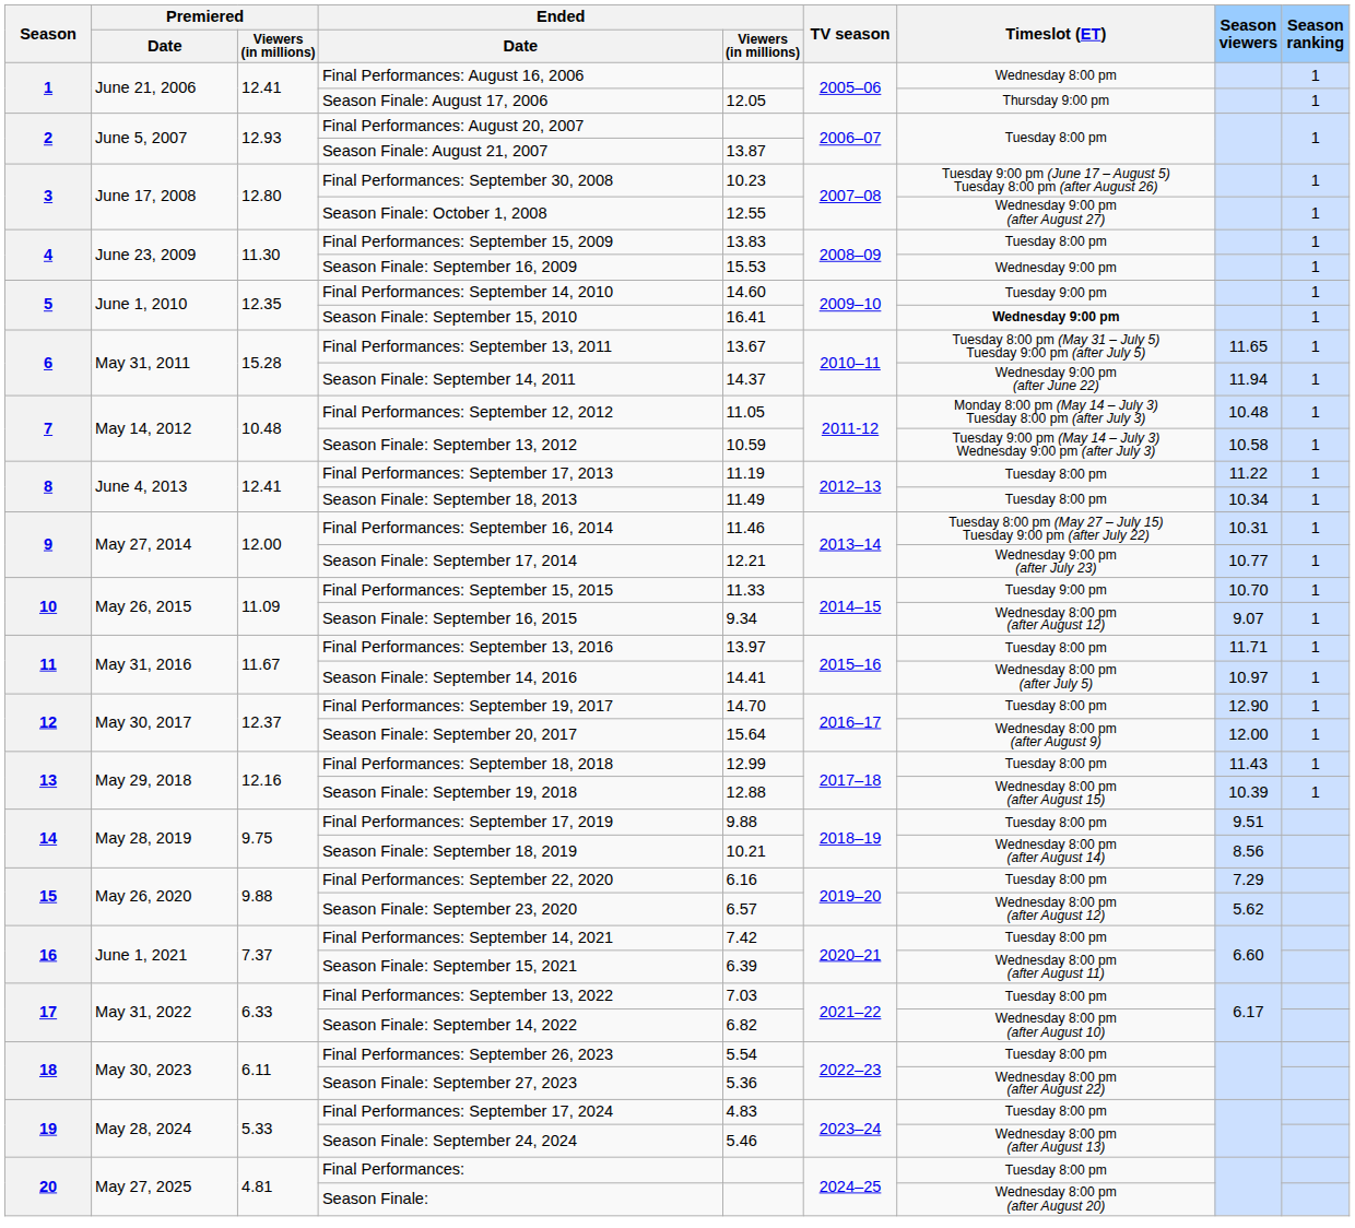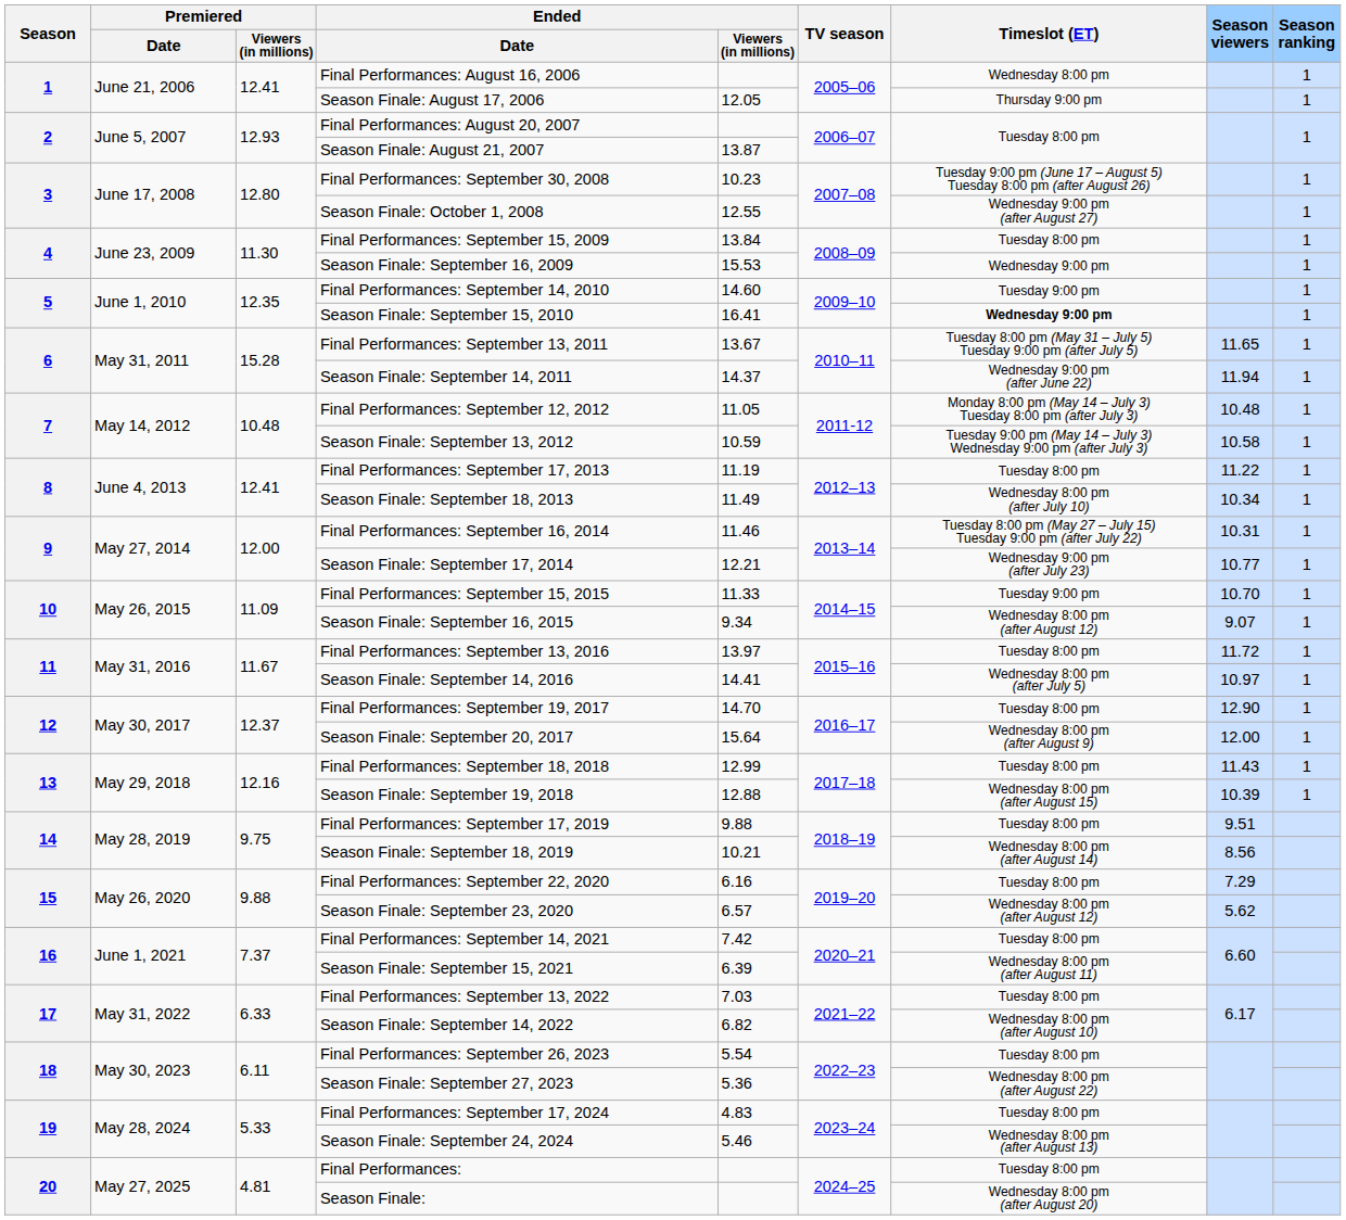 <table class="wikitable">
 <tr>
 <th rowspan=2>Season</th>
 <th colspan=2>Premiered</th>
 <th colspan=2>Ended</th>
 <th style="width:7%;" rowspan="2">TV season</th>
 <th rowspan=2>Timeslot (<a href='#'>ET</a>)</th>
 <th style="width:5%; background:#9cf;" rowspan="2">Season<br>viewers</th>
 <th style="width:5%; background:#9cf;" rowspan="2">Season<br>ranking</th>
 </tr>
 <tr>
 <th>Date</th>
 <th span style="width:6%; font-size:smaller; font-weight:bold; line-height:100%;">Viewers<br>(in millions)</th>
 <th>Date</th>
 <th span style="width:6%; font-size:smaller; font-weight:bold; line-height:100%;">Viewers<br>(in millions)</th>
 </tr>
 <tr>
 <th rowspan="2" style="text-align:center"><a href='#'>1</a></th>
 <td rowspan="2">June 21, 2006</td>
 <td rowspan="2">12.41</td>
 <td>Final Performances:  August 16, 2006</td>
 <td></td>
 <td rowspan="2" style="text-align:center"><a href='#'>2005–06</a></td>
 <td style="font-size: smaller;text-align:center;line-height: 100%">Wednesday 8:00 pm</td>
 <td style="background:#cce0ff;text-align:center"></td>
 <td style="background:#cce0ff;text-align:center">1</td>
 </tr>
 <tr>
 <td>Season Finale:  August 17, 2006</td>
 <td>12.05</td>
 <td style="font-size: smaller;text-align:center;line-height: 100%">Thursday 9:00 pm</td>
 <td style="background:#cce0ff;text-align:center"></td>
 <td style="background:#cce0ff;text-align:center">1</td>
 </tr>
 <tr>
 <th rowspan="2" style="text-align:center"><a href='#'>2</a></th>
 <td rowspan="2">June 5, 2007</td>
 <td rowspan="2">12.93</td>
 <td>Final Performances: August 20, 2007</td>
 <td></td>
 <td rowspan="2" style="text-align:center"><a href='#'>2006–07</a></td>
 <td style="font-size: smaller;text-align:center;line-height: 100%" rowspan=2>Tuesday 8:00 pm</td>
 <td style="background:#cce0ff;text-align:center" rowspan="2"></td>
 <td style="background:#cce0ff;text-align:center" rowspan="2">1</td>
 </tr>
 <tr>
 <td>Season Finale:  August 21, 2007</td>
 <td>13.87</td>
 </tr>
 <tr>
 <th rowspan="2" style="text-align:center"><a href='#'>3</a></th>
 <td rowspan="2">June 17, 2008</td>
 <td rowspan="2">12.80</td>
 <td>Final Performances:  September 30, 2008</td>
 <td>10.23</td>
 <td rowspan="2" style="text-align:center"><a href='#'>2007–08</a></td>
 <td style="font-size: smaller;text-align:center;line-height: 100%">Tuesday 9:00 pm <em>(June 17 – August 5)</em><br>Tuesday 8:00 pm <em>(after August 26)</em></td>
 <td style="background:#cce0ff;text-align:center"></td>
 <td style="background:#cce0ff;text-align:center">1</td>
 </tr>
 <tr>
 <td>Season Finale: October 1, 2008</td>
 <td>12.55</td>
 <td style="font-size: smaller;text-align:center;line-height: 100%">Wednesday 9:00 pm<br><em>(after August 27)</em></td>
 <td style="background:#cce0ff;text-align:center"></td>
 <td style="background:#cce0ff;text-align:center">1</td>
 </tr>
 <tr>
 <th rowspan="2" style="text-align:center"><a href='#'>4</a></th>
 <td rowspan="2">June 23, 2009</td>
 <td rowspan="2">11.30</td>
 <td>Final Performances: September 15, 2009</td>
-<td>13.83</td>
+<td>13.84</td>
 <td rowspan="2" style="text-align:center"><a href='#'>2008–09</a></td>
 <td style="font-size: smaller;text-align:center;line-height: 100%">Tuesday 8:00 pm</td>
 <td style="background:#cce0ff;text-align:center"></td>
 <td style="background:#cce0ff;text-align:center">1</td>
 </tr>
 <tr>
 <td>Season Finale: September 16, 2009</td>
 <td>15.53</td>
 <td style="font-size: smaller;text-align:center;line-height: 100%">Wednesday 9:00 pm</td>
 <td style="background:#cce0ff;text-align:center"></td>
 <td style="background:#cce0ff;text-align:center">1</td>
 </tr>
 <tr>
 <th rowspan="2" style="text-align:center"><a href='#'>5</a></th>
 <td rowspan="2">June 1, 2010</td>
 <td rowspan="2">12.35</td>
 <td>Final Performances: September 14, 2010</td>
 <td>14.60</td>
 <td rowspan="2" style="text-align:center"><a href='#'>2009–10</a></td>
 <td style="font-size: smaller;text-align:center;line-height: 100%">Tuesday 9:00 pm</td>
 <td style="background:#cce0ff;text-align:center"></td>
 <td style="background:#cce0ff;text-align:center">1</td>
 </tr>
 <tr>
 <td>Season Finale: September 15, 2010</td>
 <td>16.41</td>
 <td style="font-size: smaller;text-align:center;line-height: 100%"><strong>Wednesday 9:00 pm</strong></td>
 <td style="background:#cce0ff;text-align:center"></td>
 <td style="background:#cce0ff;text-align:center">1</td>
 </tr>
 <tr>
 <th rowspan="2" style="text-align:center"><a href='#'>6</a></th>
 <td rowspan="2">May 31, 2011</td>
 <td rowspan="2">15.28</td>
 <td>Final Performances: September 13, 2011</td>
 <td>13.67</td>
 <td rowspan="2" style="text-align:center"><a href='#'>2010–11</a></td>
 <td style="font-size: smaller;text-align:center;line-height: 100%">Tuesday 8:00 pm <em>(May 31 – July 5)</em><br> Tuesday 9:00 pm <em>(after July 5)</em></td>
 <td style="background:#cce0ff;text-align:center">11.65</td>
 <td style="background:#cce0ff;text-align:center">1</td>
 </tr>
 <tr>
 <td>Season Finale:  September 14, 2011</td>
 <td>14.37</td>
 <td style="font-size: smaller;text-align:center;line-height: 100%">Wednesday 9:00 pm<br><em>(after June 22)</em></td>
 <td style="background:#cce0ff;text-align:center">11.94</td>
 <td style="background:#cce0ff;text-align:center">1</td>
 </tr>
 <tr>
 <th rowspan="2" style="text-align:center"><a href='#'>7</a></th>
 <td rowspan="2">May 14, 2012</td>
 <td rowspan="2">10.48</td>
 <td>Final Performances:  September 12, 2012</td>
 <td>11.05</td>
 <td rowspan="2" style="text-align:center"><a href='#'>2011-12</a></td>
 <td style="font-size: smaller;text-align:center;line-height: 100%">Monday 8:00 pm <em>(May 14 – July 3)</em><br> Tuesday 8:00 pm <em>(after July 3)</em></td>
 <td style="background:#cce0ff;text-align:center">10.48</td>
 <td style="background:#cce0ff;text-align:center">1</td>
 </tr>
 <tr>
 <td>Season Finale: September 13, 2012</td>
 <td>10.59</td>
 <td style="font-size: smaller;text-align:center;line-height: 100%">Tuesday 9:00 pm <em>(May 14 – July 3)</em><br> Wednesday 9:00 pm <em>(after July 3)</em></td>
 <td style="background:#cce0ff;text-align:center">10.58</td>
 <td style="background:#cce0ff;text-align:center">1</td>
 </tr>
 <tr>
 <th rowspan="2" style="text-align:center"><a href='#'>8</a></th>
 <td rowspan="2">June 4, 2013</td>
 <td rowspan="2">12.41</td>
 <td>Final Performances: September 17, 2013</td>
 <td>11.19</td>
 <td rowspan="2" style="text-align:center"><a href='#'>2012–13</a></td>
 <td style="font-size: smaller;text-align:center;line-height: 100%">Tuesday 8:00 pm</td>
 <td style="background:#cce0ff;text-align:center">11.22</td>
 <td style="background:#cce0ff;text-align:center">1</td>
 </tr>
 <tr>
 <td>Season Finale: September 18, 2013</td>
 <td>11.49</td>
-<td style="font-size: smaller;text-align:center;line-height: 100%">Tuesday 8:00 pm</td>
+<td style="font-size: smaller;text-align:center;line-height: 100%">Wednesday 8:00 pm<br><em>(after July 10)</em></td>
 <td style="background:#cce0ff;text-align:center">10.34</td>
 <td style="background:#cce0ff;text-align:center">1</td>
 </tr>
 <tr>
 <th rowspan="2" style="text-align:center"><a href='#'>9</a></th>
 <td rowspan="2">May 27, 2014</td>
 <td rowspan="2">12.00</td>
 <td>Final Performances: September 16, 2014</td>
 <td>11.46</td>
 <td rowspan="2" style="text-align:center"><a href='#'>2013–14</a></td>
 <td style="font-size: smaller;text-align:center;line-height: 100%">Tuesday 8:00 pm <em>(May 27 – July 15)</em><br> Tuesday 9:00 pm <em>(after July 22)</em></td>
 <td style="background:#cce0ff;text-align:center">10.31</td>
 <td style="background:#cce0ff;text-align:center">1</td>
 </tr>
 <tr>
 <td>Season Finale: September 17, 2014</td>
 <td>12.21</td>
 <td style="font-size: smaller;text-align:center;line-height: 100%">Wednesday 9:00 pm<br><em>(after July 23)</em></td>
 <td style="background:#cce0ff;text-align:center">10.77</td>
 <td style="background:#cce0ff;text-align:center">1</td>
 </tr>
 <tr>
 <th rowspan="2" style="text-align:center"><a href='#'>10</a></th>
 <td rowspan="2">May 26, 2015</td>
 <td rowspan="2">11.09</td>
 <td>Final Performances: September 15, 2015</td>
 <td>11.33</td>
 <td rowspan="2" style="text-align:center"><a href='#'>2014–15</a></td>
 <td style="font-size: smaller;text-align:center;line-height: 100%">Tuesday 9:00 pm</td>
 <td style="background:#cce0ff;text-align:center">10.70</td>
 <td style="background:#cce0ff;text-align:center">1</td>
 </tr>
 <tr>
 <td>Season Finale: September 16, 2015</td>
 <td>9.34</td>
 <td style="font-size: smaller;text-align:center;line-height: 100%">Wednesday 8:00 pm<br><em>(after August 12)</em></td>
 <td style="background:#cce0ff;text-align:center">9.07</td>
 <td style="background:#cce0ff;text-align:center">1</td>
 </tr>
 <tr>
 <th rowspan="2" style="text-align:center"><a href='#'>11</a></th>
 <td rowspan="2">May 31, 2016</td>
 <td rowspan="2">11.67</td>
 <td>Final Performances: September 13, 2016</td>
 <td>13.97</td>
 <td rowspan="2" style="text-align:center"><a href='#'>2015–16</a></td>
 <td style="font-size: smaller;text-align:center;line-height: 100%">Tuesday 8:00 pm</td>
-<td style="background:#cce0ff;text-align:center">11.71</td>
+<td style="background:#cce0ff;text-align:center">11.72</td>
 <td style="background:#cce0ff;text-align:center">1</td>
 </tr>
 <tr>
 <td>Season Finale: September 14, 2016</td>
 <td>14.41</td>
 <td style="font-size: smaller;text-align:center;line-height: 100%">Wednesday 8:00 pm<br><em>(after July 5)</em></td>
 <td style="background:#cce0ff;text-align:center">10.97</td>
 <td style="background:#cce0ff;text-align:center">1</td>
 </tr>
 <tr>
 <th rowspan="2" style="text-align:center"><a href='#'>12</a></th>
 <td rowspan="2">May 30, 2017</td>
 <td rowspan="2">12.37</td>
 <td>Final Performances: September 19, 2017</td>
 <td>14.70</td>
 <td rowspan="2" style="text-align:center"><a href='#'>2016–17</a></td>
 <td style="font-size: smaller;text-align:center;line-height: 100%">Tuesday 8:00 pm</td>
 <td style="background:#cce0ff;text-align:center">12.90</td>
 <td style="background:#cce0ff;text-align:center">1</td>
 </tr>
 <tr>
 <td>Season Finale: September 20, 2017</td>
 <td>15.64</td>
 <td style="font-size: smaller;text-align:center;line-height: 100%">Wednesday 8:00 pm<br><em>(after August 9)</em></td>
 <td style="background:#cce0ff;text-align:center">12.00</td>
 <td style="background:#cce0ff;text-align:center">1</td>
 </tr>
 <tr>
 <th rowspan="2" style="text-align:center"><a href='#'>13</a></th>
 <td rowspan="2">May 29, 2018</td>
 <td rowspan="2">12.16</td>
 <td>Final Performances: September 18, 2018</td>
 <td>12.99</td>
 <td rowspan="2" style="text-align:center"><a href='#'>2017–18</a></td>
 <td style="font-size: smaller;text-align:center;line-height: 100%">Tuesday 8:00 pm</td>
 <td style="background:#cce0ff;text-align:center">11.43</td>
 <td style="background:#cce0ff;text-align:center">1</td>
 </tr>
 <tr>
 <td>Season Finale: September 19, 2018</td>
 <td>12.88</td>
 <td style="font-size: smaller;text-align:center;line-height: 100%">Wednesday 8:00 pm<br><em>(after August 15)</em></td>
 <td style="background:#cce0ff;text-align:center">10.39</td>
 <td style="background:#cce0ff;text-align:center">1</td>
 </tr>
 <tr>
 <th rowspan="2" style="text-align:center"><a href='#'>14</a></th>
 <td rowspan="2">May 28, 2019</td>
 <td rowspan="2">9.75</td>
 <td>Final Performances: September 17, 2019</td>
 <td>9.88</td>
 <td rowspan="2" style="text-align:center"><a href='#'>2018–19</a></td>
 <td style="font-size: smaller;text-align:center;line-height: 100%">Tuesday 8:00 pm</td>
 <td style="background:#cce0ff;text-align:center">9.51</td>
 <td style="background:#cce0ff;text-align:center"></td>
 </tr>
 <tr>
 <td>Season Finale: September 18, 2019</td>
 <td>10.21</td>
 <td style="font-size: smaller;text-align:center;line-height: 100%">Wednesday 8:00 pm<br><em>(after August 14)</em></td>
 <td style="background:#cce0ff;text-align:center">8.56</td>
 <td style="background:#cce0ff;text-align:center"></td>
 </tr>
 <tr>
 <th rowspan="2" style="text-align:center"><a href='#'>15</a></th>
 <td rowspan="2">May 26, 2020</td>
 <td rowspan="2">9.88</td>
 <td>Final Performances: September 22, 2020</td>
 <td>6.16</td>
 <td rowspan="2" style="text-align:center"><a href='#'>2019–20</a></td>
 <td style="font-size: smaller;text-align:center;line-height: 100%">Tuesday 8:00 pm</td>
 <td style="background:#cce0ff;text-align:center">7.29</td>
 <td style="background:#cce0ff;text-align:center"></td>
 </tr>
 <tr>
 <td>Season Finale: September 23, 2020</td>
 <td>6.57</td>
 <td style="font-size: smaller;text-align:center;line-height: 100%">Wednesday 8:00 pm<br><em>(after August 12)</em></td>
 <td style="background:#cce0ff;text-align:center">5.62</td>
 <td style="background:#cce0ff;text-align:center"></td>
 </tr>
 <tr>
 <th rowspan="2" style="text-align:center"><a href='#'>16</a></th>
 <td rowspan="2">June 1, 2021</td>
 <td rowspan="2">7.37</td>
 <td>Final Performances: September 14, 2021</td>
 <td>7.42</td>
 <td rowspan="2" style="text-align:center"><a href='#'>2020–21</a></td>
 <td style="font-size: smaller;text-align:center;line-height: 100%">Tuesday 8:00 pm</td>
 <td rowspan="2" style="background:#cce0ff;text-align:center">6.60</td>
 <td style="background:#cce0ff;text-align:center"></td>
 </tr>
 <tr>
 <td>Season Finale: September 15, 2021</td>
 <td>6.39</td>
 <td style="font-size: smaller;text-align:center;line-height: 100%">Wednesday 8:00 pm<br><em>(after August 11)</em></td>
 <td style="background:#cce0ff;text-align:center"></td>
 </tr>
 <tr>
 <th rowspan="2" style="text-align:center"><a href='#'>17</a></th>
 <td rowspan="2">May 31, 2022</td>
 <td rowspan="2">6.33</td>
 <td>Final Performances: September 13, 2022</td>
 <td>7.03</td>
 <td rowspan="2" style="text-align:center"><a href='#'>2021–22</a></td>
 <td style="font-size: smaller;text-align:center;line-height: 100%">Tuesday 8:00 pm</td>
 <td rowspan="2" style="background:#cce0ff;text-align:center">6.17</td>
 <td style="background:#cce0ff;text-align:center"></td>
 </tr>
 <tr>
 <td>Season Finale: September 14, 2022</td>
 <td>6.82</td>
 <td style="font-size: smaller;text-align:center;line-height: 100%">Wednesday 8:00 pm<br><em>(after August 10)</em></td>
 <td style="background:#cce0ff;text-align:center"></td>
 </tr>
 <tr>
 <th rowspan="2" style="text-align:center"><a href='#'>18</a></th>
 <td rowspan="2">May 30, 2023</td>
 <td rowspan="2">6.11</td>
 <td>Final Performances: September 26, 2023</td>
 <td>5.54</td>
 <td rowspan="2" style="text-align:center"><a href='#'>2022–23</a></td>
 <td style="font-size: smaller;text-align:center;line-height: 100%">Tuesday 8:00 pm</td>
 <td rowspan="2" style="background:#cce0ff;text-align:center"></td>
 <td style="background:#cce0ff;text-align:center"></td>
 </tr>
 <tr>
 <td>Season Finale: September 27, 2023</td>
 <td>5.36</td>
 <td style="font-size: smaller;text-align:center;line-height: 100%">Wednesday 8:00 pm<br><em>(after August 22)</em></td>
 <td style="background:#cce0ff;text-align:center"></td>
 </tr>
 <tr>
 <th rowspan="2" style="text-align:center"><a href='#'>19</a></th>
 <td rowspan="2">May 28, 2024</td>
 <td rowspan="2">5.33</td>
 <td>Final Performances: September 17, 2024</td>
 <td>4.83</td>
 <td rowspan="2" style="text-align:center"><a href='#'>2023–24</a></td>
 <td style="font-size: smaller;text-align:center;line-height: 100%">Tuesday 8:00 pm</td>
 <td rowspan="2" style="background:#cce0ff;text-align:center"></td>
 <td style="background:#cce0ff;text-align:center"></td>
 </tr>
 <tr>
 <td>Season Finale: September 24, 2024</td>
 <td>5.46</td>
 <td style="font-size: smaller;text-align:center;line-height: 100%">Wednesday 8:00 pm<br><em>(after August 13)</em></td>
 <td style="background:#cce0ff;text-align:center"></td>
 </tr>
 <tr>
 <th rowspan="2" style="text-align:center"><a href='#'>20</a></th>
 <td rowspan="2">May 27, 2025</td>
 <td rowspan="2">4.81</td>
 <td>Final Performances:</td>
 <td></td>
 <td rowspan="2" style="text-align:center"><a href='#'>2024–25</a></td>
 <td style="font-size: smaller;text-align:center;line-height: 100%">Tuesday 8:00 pm</td>
 <td rowspan="2" style="background:#cce0ff;text-align:center"></td>
 <td style="background:#cce0ff;text-align:center"></td>
 </tr>
 <tr>
 <td>Season Finale:</td>
 <td></td>
 <td style="font-size: smaller;text-align:center;line-height: 100%">Wednesday 8:00 pm<br><em>(after August 20)</em></td>
 <td style="background:#cce0ff;text-align:center"></td>
 </tr>
 </table>
